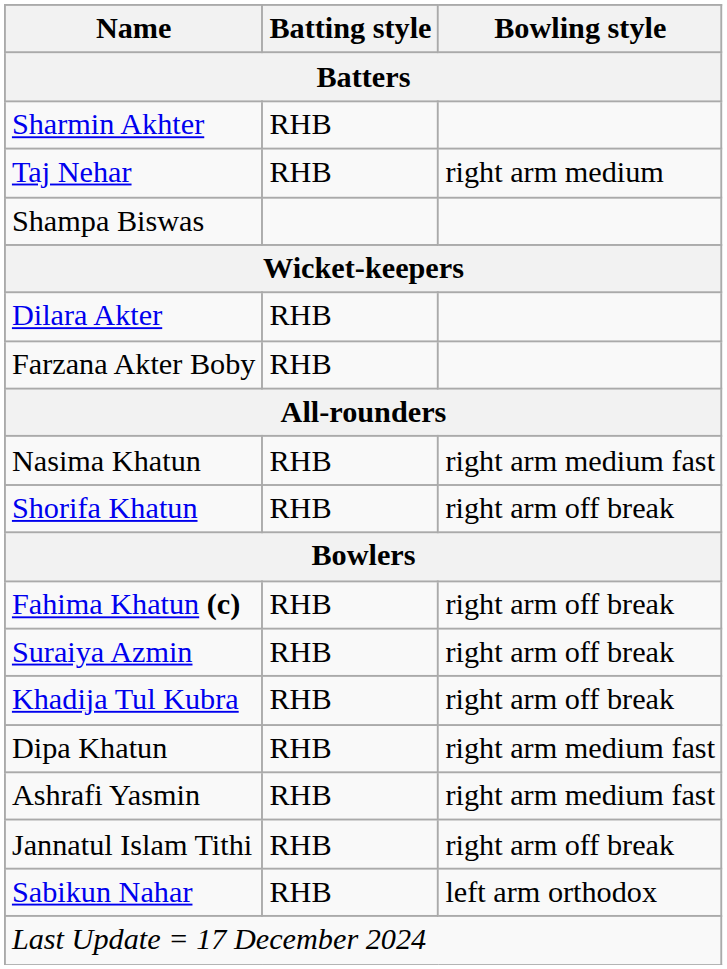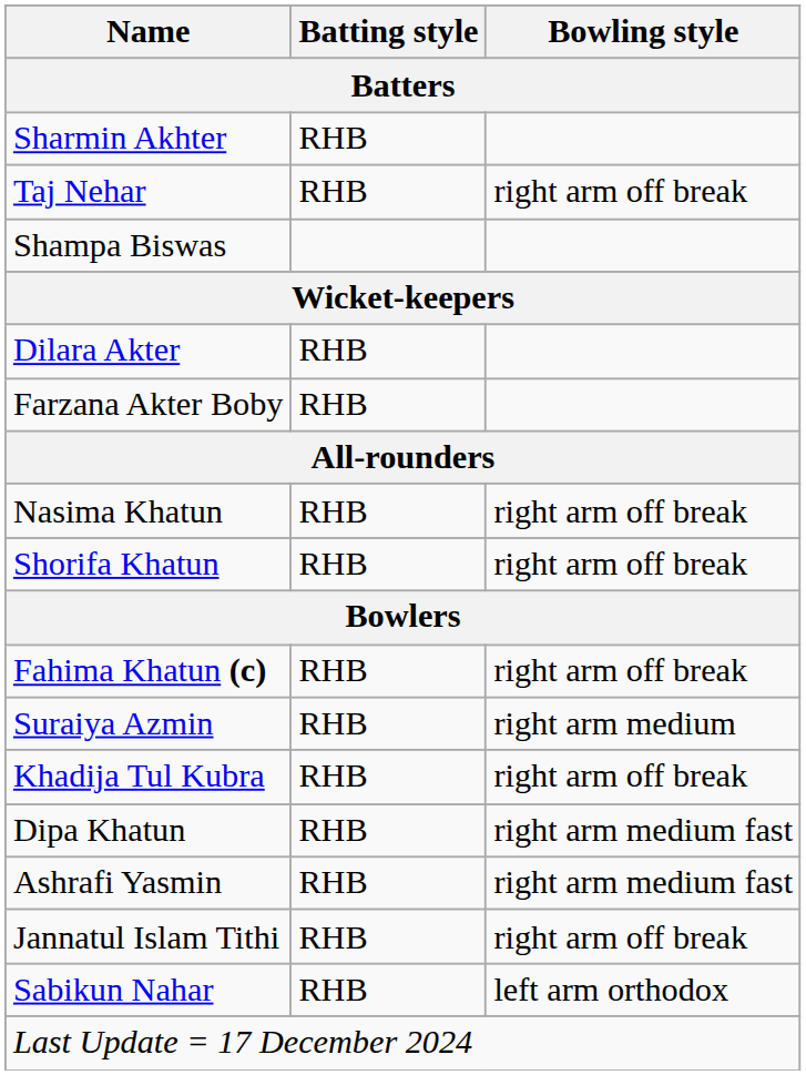 <table class="wikitable">
 <tr>
 <th>Name</th>
 <th>Batting style</th>
 <th>Bowling style</th>
 </tr>
 <tr>
 <th colspan="4">Batters</th>
 </tr>
 <tr>
 <td><a href='#'>Sharmin Akhter</a></td>
 <td>RHB</td>
 <td></td>
 </tr>
 <tr>
 <td><a href='#'>Taj Nehar</a></td>
 <td>RHB</td>
-<td>right arm medium</td>
+<td>right arm off break</td>
 </tr>
 <tr>
 <td>Shampa Biswas</td>
 <td></td>
 <td></td>
 </tr>
 <tr>
 <th colspan="4">Wicket-keepers</th>
 </tr>
 <tr>
 <td><a href='#'>Dilara Akter</a></td>
 <td>RHB</td>
 <td></td>
 </tr>
 <tr>
 <td>Farzana Akter Boby</td>
 <td>RHB</td>
 <td></td>
 </tr>
 <tr>
 <th colspan="4">All-rounders</th>
 </tr>
 <tr>
 <td>Nasima Khatun</td>
 <td>RHB</td>
-<td>right arm medium fast</td>
+<td>right arm off break</td>
 </tr>
 <tr>
 <td><a href='#'>Shorifa Khatun</a></td>
 <td>RHB</td>
 <td>right arm off break</td>
 </tr>
 <tr>
 <th colspan="4">Bowlers</th>
 </tr>
 <tr>
 <td><a href='#'>Fahima Khatun</a> <strong>(c)</strong></td>
 <td>RHB</td>
 <td>right arm off break</td>
 </tr>
 <tr>
 <td><a href='#'>Suraiya Azmin</a></td>
 <td>RHB</td>
-<td>right arm off break</td>
+<td>right arm medium</td>
 </tr>
 <tr>
 <td><a href='#'>Khadija Tul Kubra</a></td>
 <td>RHB</td>
 <td>right arm off break</td>
 </tr>
 <tr>
 <td>Dipa Khatun</td>
 <td>RHB</td>
 <td>right arm medium fast</td>
 </tr>
 <tr>
 <td>Ashrafi Yasmin</td>
 <td>RHB</td>
 <td>right arm medium fast</td>
 </tr>
 <tr>
 <td>Jannatul Islam Tithi</td>
 <td>RHB</td>
 <td>right arm off break</td>
 </tr>
 <tr>
 <td><a href='#'>Sabikun Nahar</a></td>
 <td>RHB</td>
 <td>left arm orthodox</td>
 </tr>
 <tr>
 <td colspan="4"><em>Last Update = 17 December 2024</td>
 </tr>
 </table>
